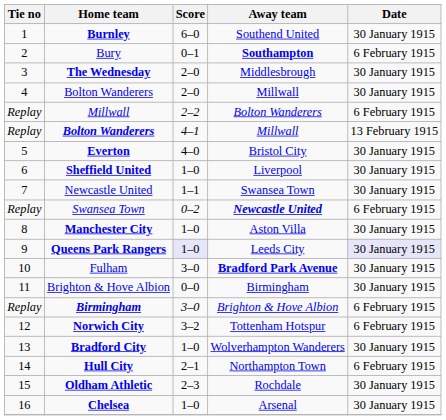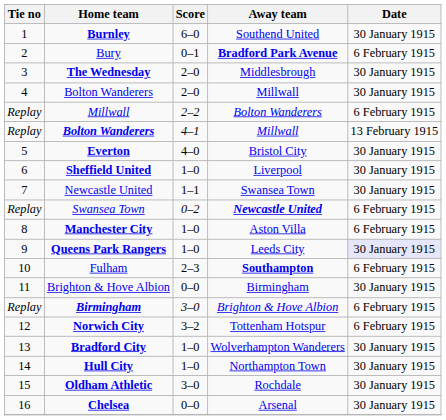 <table class="wikitable" style="text-align: center">
 <tr>
 <th>Tie no</th>
 <th>Home team</th>
 <th>Score</th>
 <th>Away team</th>
 <th>Date</th>
 </tr>
 <tr>
 <td>1</td>
 <td><strong><a href='#'>Burnley</a></strong></td>
 <td>6–0</td>
 <td><a href='#'>Southend United</a></td>
 <td>30 January 1915</td>
 </tr>
 <tr>
 <td>2</td>
 <td><a href='#'>Bury</a></td>
 <td>0–1</td>
-<td><strong><a href='#'>Southampton</a></strong></td>
+<td><strong><a href='#'>Bradford Park Avenue</a></strong></td>
 <td>6 February 1915</td>
 </tr>
 <tr>
 <td>3</td>
 <td><strong><a href='#'>The Wednesday</a></strong></td>
 <td>2–0</td>
 <td><a href='#'>Middlesbrough</a></td>
 <td>30 January 1915</td>
 </tr>
 <tr>
 <td>4</td>
 <td><a href='#'>Bolton Wanderers</a></td>
 <td>2–0</td>
 <td><a href='#'>Millwall</a></td>
 <td>30 January 1915</td>
 </tr>
 <tr>
 <td><em>Replay</em></td>
 <td><em><a href='#'>Millwall</a></em></td>
 <td><em>2–2</em></td>
 <td><em><a href='#'>Bolton Wanderers</a></em></td>
 <td>6 February 1915</td>
 </tr>
 <tr>
 <td><em>Replay</em></td>
 <td><strong><em><a href='#'>Bolton Wanderers</a></em></strong></td>
 <td><em>4–1</em></td>
 <td><em><a href='#'>Millwall</a></em></td>
 <td>13 February 1915</td>
 </tr>
 <tr>
 <td>5</td>
 <td><strong><a href='#'>Everton</a></strong></td>
 <td>4–0</td>
 <td><a href='#'>Bristol City</a></td>
 <td>30 January 1915</td>
 </tr>
 <tr>
 <td>6</td>
 <td><strong><a href='#'>Sheffield United</a></strong></td>
 <td>1–0</td>
 <td><a href='#'>Liverpool</a></td>
 <td>30 January 1915</td>
 </tr>
 <tr>
 <td>7</td>
 <td><a href='#'>Newcastle United</a></td>
 <td>1–1</td>
 <td><a href='#'>Swansea Town</a></td>
 <td>30 January 1915</td>
 </tr>
 <tr>
 <td><em>Replay</em></td>
 <td><em><a href='#'>Swansea Town</a></em></td>
 <td><em>0–2</em></td>
 <td><strong><em><a href='#'>Newcastle United</a></em></strong></td>
 <td>6 February 1915</td>
 </tr>
 <tr>
 <td>8</td>
 <td><strong><a href='#'>Manchester City</a></strong></td>
 <td>1–0</td>
 <td><a href='#'>Aston Villa</a></td>
-<td>30 January 1915</td>
+<td>6 February 1915</td>
 </tr>
 <tr>
 <td>9</td>
 <td><strong><a href='#'>Queens Park Rangers</a></strong></td>
-<td style="background: lavender;">1–0</td>
+<td>1–0</td>
 <td><a href='#'>Leeds City</a></td>
 <td style="background: lavender;">30 January 1915</td>
 </tr>
 <tr>
 <td>10</td>
 <td><a href='#'>Fulham</a></td>
-<td>3–0</td>
-<td><strong><a href='#'>Bradford Park Avenue</a></strong></td>
-<td>30 January 1915</td>
+<td>2–3</td>
+<td><strong><a href='#'>Southampton</a></strong></td>
+<td>6 February 1915</td>
 </tr>
 <tr>
 <td>11</td>
 <td><a href='#'>Brighton & Hove Albion</a></td>
 <td>0–0</td>
 <td><a href='#'>Birmingham</a></td>
 <td>30 January 1915</td>
 </tr>
 <tr>
 <td><em>Replay</em></td>
 <td><strong><em><a href='#'>Birmingham</a></em></strong></td>
 <td><em>3–0</em></td>
 <td><em><a href='#'>Brighton & Hove Albion</a></em></td>
 <td>6 February 1915</td>
 </tr>
 <tr>
 <td>12</td>
 <td><strong><a href='#'>Norwich City</a></strong></td>
 <td>3–2</td>
 <td><a href='#'>Tottenham Hotspur</a></td>
 <td>6 February 1915</td>
 </tr>
 <tr>
 <td>13</td>
 <td><strong><a href='#'>Bradford City</a></strong></td>
 <td>1–0</td>
 <td><a href='#'>Wolverhampton Wanderers</a></td>
 <td>30 January 1915</td>
 </tr>
 <tr>
 <td>14</td>
 <td><strong><a href='#'>Hull City</a></strong></td>
-<td>2–1</td>
+<td>1–0</td>
 <td><a href='#'>Northampton Town</a></td>
-<td>6 February 1915</td>
+<td>30 January 1915</td>
 </tr>
 <tr>
 <td>15</td>
 <td><strong><a href='#'>Oldham Athletic</a></strong></td>
-<td>2–3</td>
+<td>3–0</td>
 <td><a href='#'>Rochdale</a></td>
 <td>30 January 1915</td>
 </tr>
 <tr>
 <td>16</td>
 <td><strong><a href='#'>Chelsea</a></strong></td>
-<td>1–0</td>
+<td>0–0</td>
 <td><a href='#'>Arsenal</a></td>
 <td>30 January 1915</td>
 </tr>
 <tr>
 </tr>
 </table>
